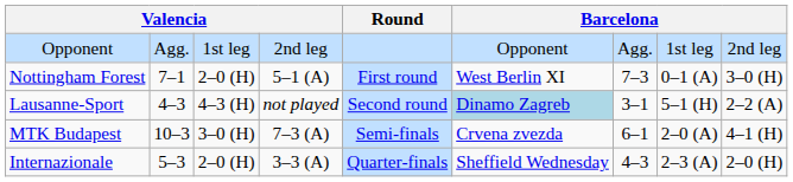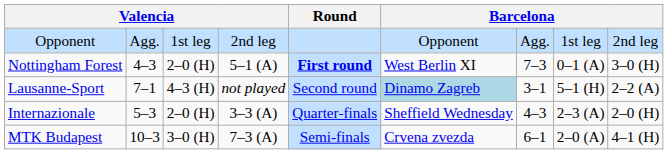 <table class="wikitable" style="text-align:center">
 <tr>
 <th colspan=4><a href='#'>Valencia</a></th>
 <th>Round</th>
 <th colspan=4><a href='#'>Barcelona</a></th>
 </tr>
 <tr style="background:#c1e0ff">
 <td>Opponent</td>
 <td>Agg.</td>
 <td>1st leg</td>
 <td>2nd leg</td>
 <td></td>
 <td>Opponent</td>
 <td>Agg.</td>
 <td>1st leg</td>
 <td>2nd leg</td>
 </tr>
 <tr>
 <td align=left> <a href='#'>Nottingham Forest</a></td>
-<td>7–1</td>
+<td>4–3</td>
 <td>2–0 (H)</td>
 <td>5–1 (A)</td>
-<td style="background:#c1e0ff;"><a href='#'>First round</a></td>
+<td style="background:#c1e0ff;"><strong><a href='#'>First round</a></strong></td>
 <td align=left> <a href='#'>West Berlin</a> XI</td>
 <td>7–3</td>
 <td>0–1 (A)</td>
 <td>3–0 (H)</td>
 </tr>
 <tr>
 <td align=left> <a href='#'>Lausanne-Sport</a></td>
-<td>4–3</td>
+<td>7–1</td>
 <td>4–3 (H)</td>
 <td><em>not played</em></td>
 <td style="background:#c1e0ff;"><a href='#'>Second round</a></td>
 <td align=left style="background: lightblue;"> <a href='#'>Dinamo Zagreb</a></td>
 <td>3–1</td>
 <td>5–1 (H)</td>
 <td>2–2 (A)</td>
+</tr>
+<tr>
+<td align=left> <a href='#'>Internazionale</a></td>
+<td>5–3</td>
+<td>2–0 (H)</td>
+<td>3–3 (A)</td>
+<td style="background:#c1e0ff;"><a href='#'>Quarter-finals</a></td>
+<td align=left> <a href='#'>Sheffield Wednesday</a></td>
+<td>4–3</td>
+<td>2–3 (A)</td>
+<td>2–0 (H)</td>
 </tr>
 <tr>
 <td align=left> <a href='#'>MTK Budapest</a></td>
 <td>10–3</td>
 <td>3–0 (H)</td>
 <td>7–3 (A)</td>
 <td style="background:#c1e0ff;"><a href='#'>Semi-finals</a></td>
 <td align=left> <a href='#'>Crvena zvezda</a></td>
 <td>6–1</td>
 <td>2–0 (A)</td>
 <td>4–1 (H)</td>
 </tr>
-<tr>
-<td align=left> <a href='#'>Internazionale</a></td>
-<td>5–3</td>
-<td>2–0 (H)</td>
-<td>3–3 (A)</td>
-<td style="background:#c1e0ff;"><a href='#'>Quarter-finals</a></td>
-<td align=left> <a href='#'>Sheffield Wednesday</a></td>
-<td>4–3</td>
-<td>2–3 (A)</td>
-<td>2–0 (H)</td>
-</tr>
 </table>
